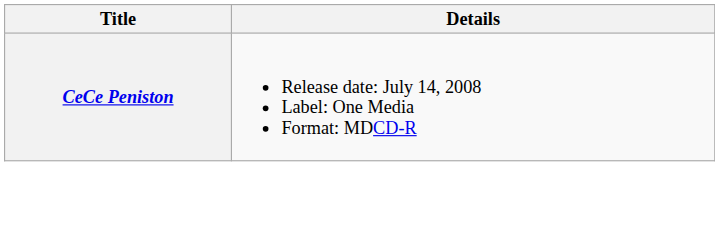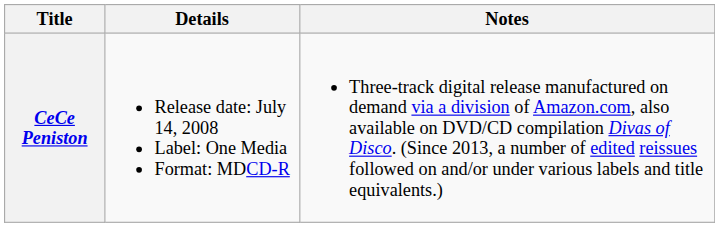 <table class="wikitable plainrowheaders" style="width:100%">
 <tr>
 <th scope="col">Title</th>
 <th scope="col">Details</th>
+<th width=58.5%>Notes</th>
 </tr>
 <tr>
 <th scope="row"><em><a href='#'>CeCe Peniston</a></em><br></th>
 <td><br><ul><li>Release date: July 14, 2008</li><li>Label: One Media </li><li>Format: MD<a href='#'>CD-R</a> </li></ul></td>
+<td><br><ul><li>Three-track digital release manufactured on demand <a href='#'>via a division</a> of <a href='#'>Amazon.com</a>, also available on DVD/CD compilation <em><a href='#'>Divas of Disco</a></em>. (Since 2013, a number of <a href='#'>edited</a> <a href='#'>reissues</a> followed on and/or under various labels and title equivalents.)</li></ul></td>
 </tr>
 </table>
